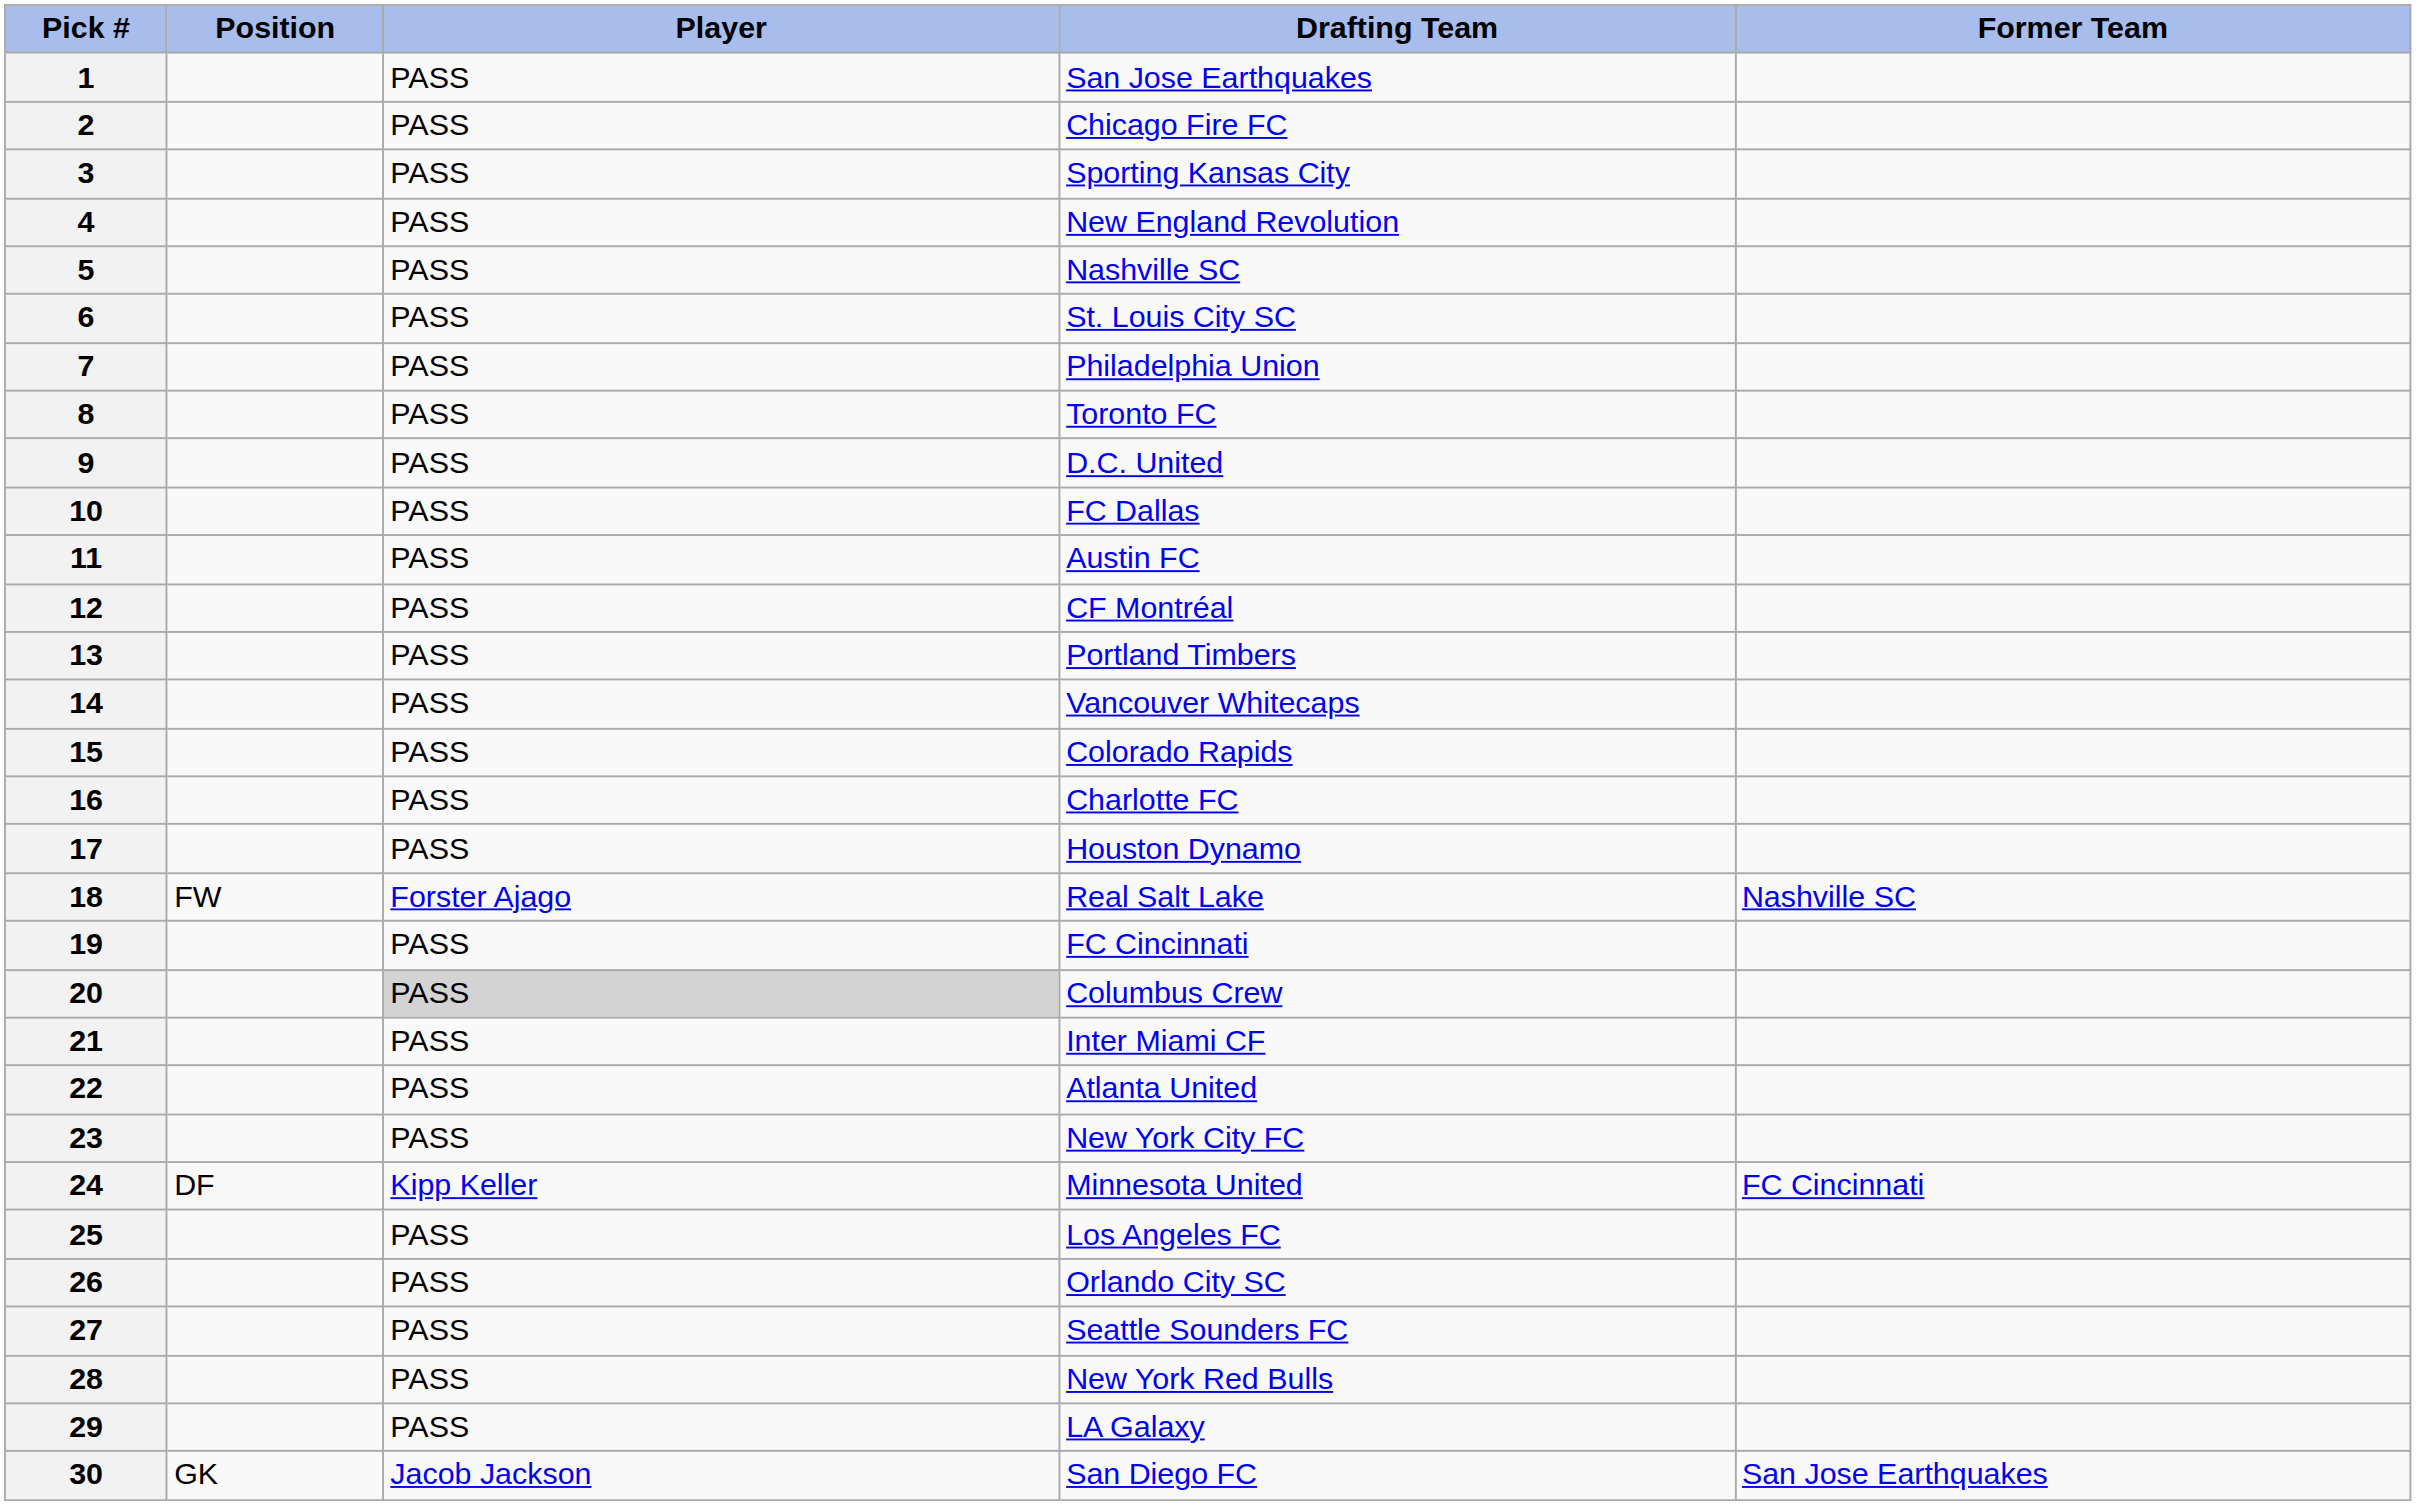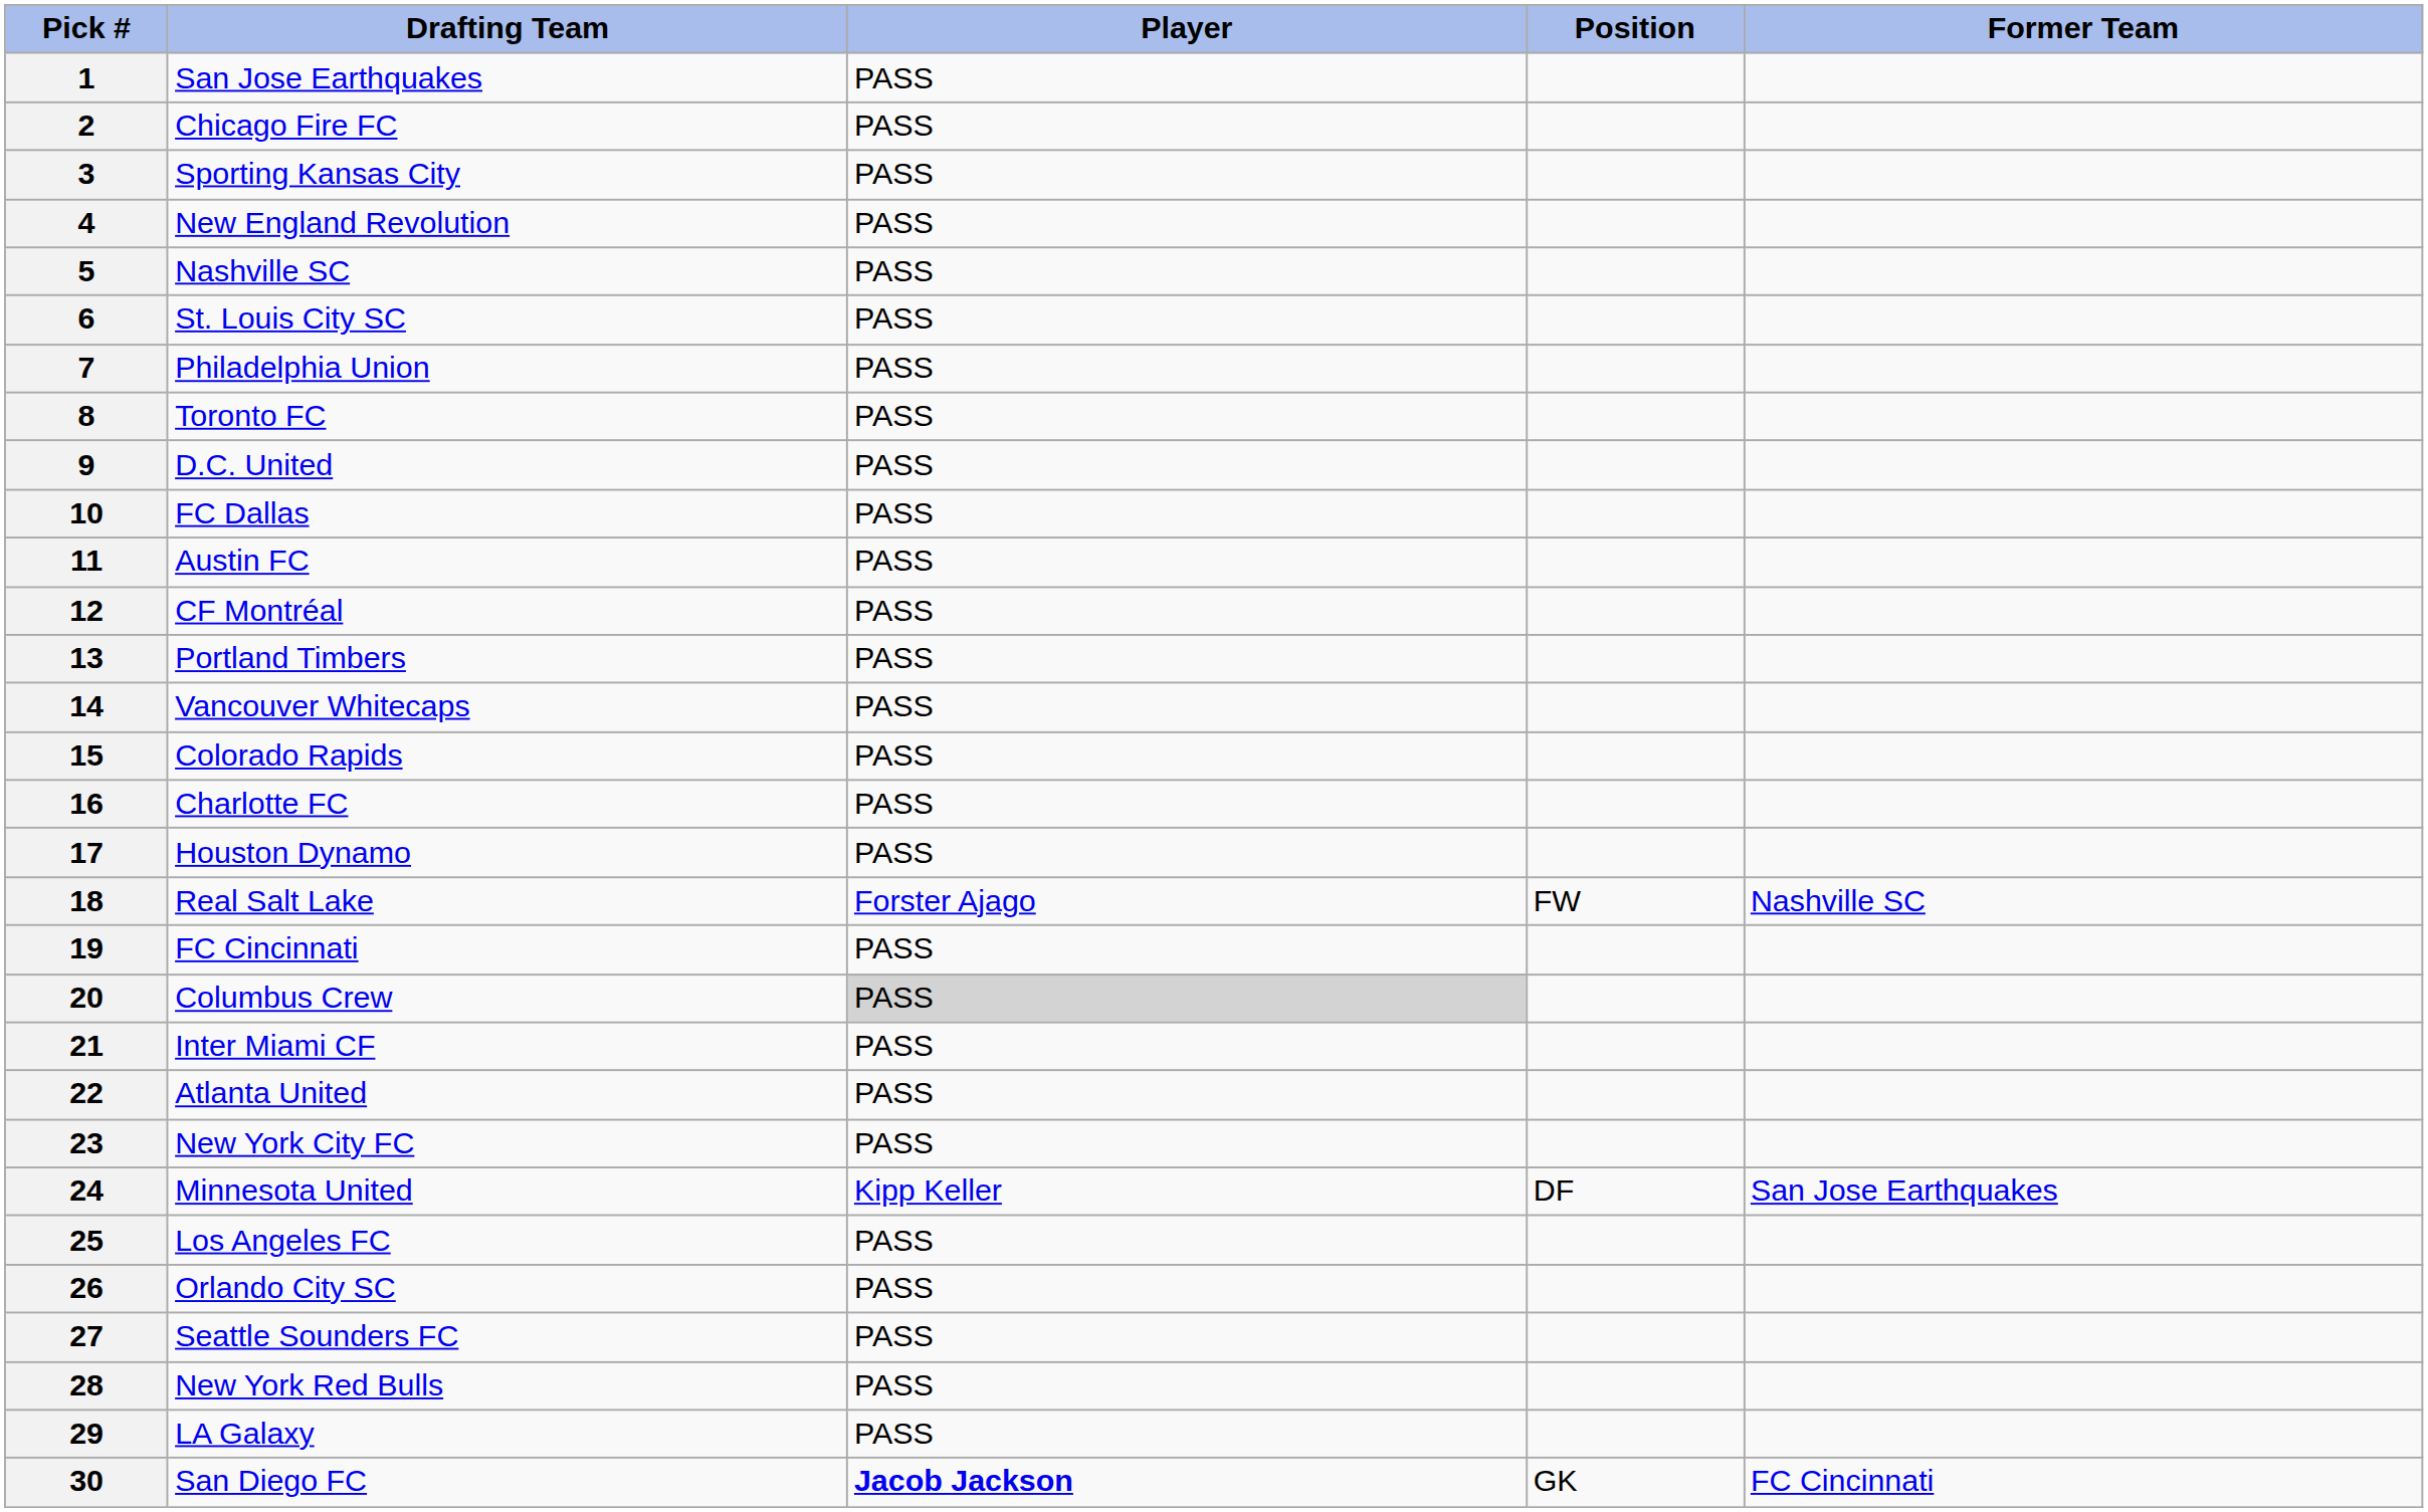 <table class="wikitable sortable" style="width: 80%">
 <tr>
 <th width=6% style="background:#A8BDEC;">Pick #</th>
+<th width=25% style="background:#A8BDEC;">Drafting Team</th>
+<th width=25% style="background:#A8BDEC;">Player</th>
 <th width=8% style="background:#A8BDEC;">Position</th>
-<th width=25% style="background:#A8BDEC;">Player</th>
-<th width=25% style="background:#A8BDEC;">Drafting Team</th>
 <th width=25% style="background:#A8BDEC;">Former Team</th>
 </tr>
 <tr>
 <th>1</th>
+<td><a href='#'>San Jose Earthquakes</a></td>
+<td>PASS</td>
 <td></td>
-<td>PASS</td>
-<td><a href='#'>San Jose Earthquakes</a></td>
 <td></td>
 </tr>
 <tr>
 <th>2</th>
+<td><a href='#'>Chicago Fire FC</a></td>
+<td>PASS</td>
 <td></td>
-<td>PASS</td>
-<td><a href='#'>Chicago Fire FC</a></td>
 <td></td>
 </tr>
 <tr>
 <th>3</th>
+<td><a href='#'>Sporting Kansas City</a></td>
+<td>PASS</td>
 <td></td>
-<td>PASS</td>
-<td><a href='#'>Sporting Kansas City</a></td>
 <td></td>
 </tr>
 <tr>
 <th>4</th>
+<td><a href='#'>New England Revolution</a></td>
+<td>PASS</td>
 <td></td>
-<td>PASS</td>
-<td><a href='#'>New England Revolution</a></td>
 <td></td>
 </tr>
 <tr>
 <th>5</th>
+<td><a href='#'>Nashville SC</a></td>
+<td>PASS</td>
 <td></td>
-<td>PASS</td>
-<td><a href='#'>Nashville SC</a></td>
 <td></td>
 </tr>
 <tr>
 <th>6</th>
+<td><a href='#'>St. Louis City SC</a></td>
+<td>PASS</td>
 <td></td>
-<td>PASS</td>
-<td><a href='#'>St. Louis City SC</a></td>
 <td></td>
 </tr>
 <tr>
 <th>7</th>
+<td><a href='#'>Philadelphia Union</a></td>
+<td>PASS</td>
 <td></td>
-<td>PASS</td>
-<td><a href='#'>Philadelphia Union</a></td>
 <td></td>
 </tr>
 <tr>
 <th>8</th>
+<td><a href='#'>Toronto FC</a></td>
+<td>PASS</td>
 <td></td>
-<td>PASS</td>
-<td><a href='#'>Toronto FC</a></td>
 <td></td>
 </tr>
 <tr>
 <th>9</th>
+<td><a href='#'>D.C. United</a></td>
+<td>PASS</td>
 <td></td>
-<td>PASS</td>
-<td><a href='#'>D.C. United</a></td>
 <td></td>
 </tr>
 <tr>
 <th>10</th>
+<td><a href='#'>FC Dallas</a></td>
+<td>PASS</td>
 <td></td>
-<td>PASS</td>
-<td><a href='#'>FC Dallas</a></td>
 <td></td>
 </tr>
 <tr>
 <th>11</th>
+<td><a href='#'>Austin FC</a></td>
+<td>PASS</td>
 <td></td>
-<td>PASS</td>
-<td><a href='#'>Austin FC</a></td>
 <td></td>
 </tr>
 <tr>
 <th>12</th>
+<td><a href='#'>CF Montréal</a></td>
+<td>PASS</td>
 <td></td>
-<td>PASS</td>
-<td><a href='#'>CF Montréal</a></td>
 <td></td>
 </tr>
 <tr>
 <th>13</th>
+<td><a href='#'>Portland Timbers</a></td>
+<td>PASS</td>
 <td></td>
-<td>PASS</td>
-<td><a href='#'>Portland Timbers</a></td>
 <td></td>
 </tr>
 <tr>
 <th>14</th>
+<td><a href='#'>Vancouver Whitecaps</a></td>
+<td>PASS</td>
 <td></td>
-<td>PASS</td>
-<td><a href='#'>Vancouver Whitecaps</a></td>
 <td></td>
 </tr>
 <tr>
 <th>15</th>
+<td><a href='#'>Colorado Rapids</a></td>
+<td>PASS</td>
 <td></td>
-<td>PASS</td>
-<td><a href='#'>Colorado Rapids</a></td>
 <td></td>
 </tr>
 <tr>
 <th>16</th>
+<td><a href='#'>Charlotte FC</a></td>
+<td>PASS</td>
 <td></td>
-<td>PASS</td>
-<td><a href='#'>Charlotte FC</a></td>
 <td></td>
 </tr>
 <tr>
 <th>17</th>
+<td><a href='#'>Houston Dynamo</a></td>
+<td>PASS</td>
 <td></td>
-<td>PASS</td>
-<td><a href='#'>Houston Dynamo</a></td>
 <td></td>
 </tr>
 <tr>
 <th>18</th>
+<td><a href='#'>Real Salt Lake</a></td>
+<td> <a href='#'>Forster Ajago</a></td>
 <td>FW</td>
-<td> <a href='#'>Forster Ajago</a></td>
-<td><a href='#'>Real Salt Lake</a></td>
 <td><a href='#'>Nashville SC</a></td>
 </tr>
 <tr>
 <th>19</th>
+<td><a href='#'>FC Cincinnati</a></td>
+<td>PASS</td>
 <td></td>
-<td>PASS</td>
-<td><a href='#'>FC Cincinnati</a></td>
 <td></td>
 </tr>
 <tr>
 <th>20</th>
+<td><a href='#'>Columbus Crew</a></td>
+<td style="background: lightgrey;">PASS</td>
 <td></td>
-<td style="background: lightgrey;">PASS</td>
-<td><a href='#'>Columbus Crew</a></td>
 <td></td>
 </tr>
 <tr>
 <th>21</th>
+<td><a href='#'>Inter Miami CF</a></td>
+<td>PASS</td>
 <td></td>
-<td>PASS</td>
-<td><a href='#'>Inter Miami CF</a></td>
 <td></td>
 </tr>
 <tr>
 <th>22</th>
+<td><a href='#'>Atlanta United</a></td>
+<td>PASS</td>
 <td></td>
-<td>PASS</td>
-<td><a href='#'>Atlanta United</a></td>
 <td></td>
 </tr>
 <tr>
 <th>23</th>
+<td><a href='#'>New York City FC</a></td>
+<td>PASS</td>
 <td></td>
-<td>PASS</td>
-<td><a href='#'>New York City FC</a></td>
 <td></td>
 </tr>
 <tr>
 <th>24</th>
+<td><a href='#'>Minnesota United</a></td>
+<td> <a href='#'>Kipp Keller</a></td>
 <td>DF</td>
-<td> <a href='#'>Kipp Keller</a></td>
-<td><a href='#'>Minnesota United</a></td>
-<td><a href='#'>FC Cincinnati</a></td>
+<td><a href='#'>San Jose Earthquakes</a></td>
 </tr>
 <tr>
 <th>25</th>
+<td><a href='#'>Los Angeles FC</a></td>
+<td>PASS</td>
 <td></td>
-<td>PASS</td>
-<td><a href='#'>Los Angeles FC</a></td>
 <td></td>
 </tr>
 <tr>
 <th>26</th>
+<td><a href='#'>Orlando City SC</a></td>
+<td>PASS</td>
 <td></td>
-<td>PASS</td>
-<td><a href='#'>Orlando City SC</a></td>
 <td></td>
 </tr>
 <tr>
 <th>27</th>
+<td><a href='#'>Seattle Sounders FC</a></td>
+<td>PASS</td>
 <td></td>
-<td>PASS</td>
-<td><a href='#'>Seattle Sounders FC</a></td>
 <td></td>
 </tr>
 <tr>
 <th>28</th>
+<td><a href='#'>New York Red Bulls</a></td>
+<td>PASS</td>
 <td></td>
-<td>PASS</td>
-<td><a href='#'>New York Red Bulls</a></td>
 <td></td>
 </tr>
 <tr>
 <th>29</th>
+<td><a href='#'>LA Galaxy</a></td>
+<td>PASS</td>
 <td></td>
-<td>PASS</td>
-<td><a href='#'>LA Galaxy</a></td>
 <td></td>
 </tr>
 <tr>
 <th>30</th>
+<td><a href='#'>San Diego FC</a></td>
+<td><strong> <a href='#'>Jacob Jackson</a></strong></td>
 <td>GK</td>
-<td> <a href='#'>Jacob Jackson</a></td>
-<td><a href='#'>San Diego FC</a></td>
-<td><a href='#'>San Jose Earthquakes</a></td>
+<td><a href='#'>FC Cincinnati</a></td>
 </tr>
 </table>
